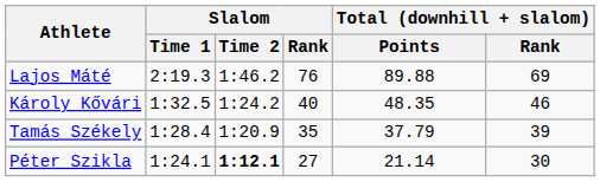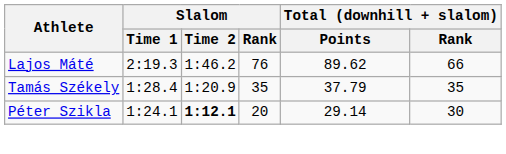 <table class="wikitable" style="font-size:90%">
 <tr>
 <th rowspan="2">Athlete</th>
 <th colspan="3">Slalom</th>
 <th colspan="2">Total (downhill + slalom)</th>
 </tr>
 <tr>
 <th>Time 1</th>
 <th>Time 2</th>
 <th>Rank</th>
 <th>Points</th>
 <th>Rank</th>
 </tr>
 <tr>
 <td><a href='#'>Lajos Máté</a></td>
 <td align="center">2:19.3</td>
 <td align="center">1:46.2</td>
 <td align="center">76</td>
-<td align="center">89.88</td>
-<td align="center">69</td>
-</tr>
-<tr>
-<td><a href='#'>Károly Kővári</a></td>
-<td align="center">1:32.5</td>
-<td align="center">1:24.2</td>
-<td align="center">40</td>
-<td align="center">48.35</td>
-<td align="center">46</td>
+<td align="center">89.62</td>
+<td align="center">66</td>
 </tr>
 <tr>
 <td><a href='#'>Tamás Székely</a></td>
 <td align="center">1:28.4</td>
 <td align="center">1:20.9</td>
 <td align="center">35</td>
 <td align="center">37.79</td>
-<td align="center">39</td>
+<td align="center">35</td>
 </tr>
 <tr>
 <td><a href='#'>Péter Szikla</a></td>
 <td align="center">1:24.1</td>
 <td align="center"><strong>1:12.1</strong></td>
-<td align="center">27</td>
-<td align="center">21.14</td>
+<td align="center">20</td>
+<td align="center">29.14</td>
 <td align="center">30</td>
 </tr>
 </table>
